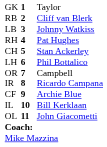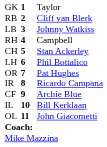 <table cellspacing="0" cellpadding="0" style="font-size:90%;margin:auto">
 <tr>
 <th width=25></th>
 <th width=25></th>
 </tr>
 <tr>
 <td>GK</td>
 <td><strong>1</strong></td>
 <td> Taylor</td>
 </tr>
 <tr>
 <td>RB</td>
 <td><strong>2</strong></td>
 <td> <a href='#'>Cliff van Blerk</a></td>
 </tr>
 <tr>
 <td>LB</td>
 <td><strong>3</strong></td>
 <td> <a href='#'>Johnny Watkiss</a></td>
 </tr>
 <tr>
 <td>RH</td>
 <td><strong>4</strong></td>
-<td> <a href='#'>Pat Hughes</a></td>
+<td> Campbell</td>
 </tr>
 <tr>
 <td>CH</td>
 <td><strong>5</strong></td>
 <td> <a href='#'>Stan Ackerley</a></td>
 </tr>
 <tr>
 <td>LH</td>
 <td><strong>6</strong></td>
 <td> <a href='#'>Phil Bottalico</a></td>
 </tr>
 <tr>
 <td>OR</td>
 <td><strong>7</strong></td>
-<td> Campbell</td>
+<td> <a href='#'>Pat Hughes</a></td>
 </tr>
 <tr>
 <td>IR</td>
 <td><strong>8</strong></td>
 <td> <a href='#'>Ricardo Campana</a></td>
 </tr>
 <tr>
 <td>CF</td>
 <td><strong>9</strong></td>
 <td> <a href='#'>Archie Blue</a></td>
 </tr>
 <tr>
 <td>IL</td>
 <td><strong>10</strong></td>
 <td> <a href='#'>Bill Kerklaan</a></td>
 </tr>
 <tr>
 <td>OL</td>
 <td><strong>11</strong></td>
 <td> <a href='#'>John Giacometti</a></td>
 </tr>
 <tr>
 <td colspan=3><strong>Coach:</strong></td>
 </tr>
 <tr>
 <td colspan=4> <a href='#'>Mike Mazzina</a></td>
 </tr>
 </table>
